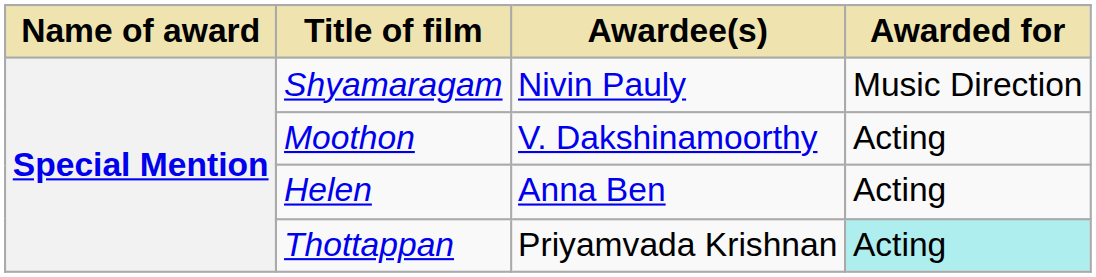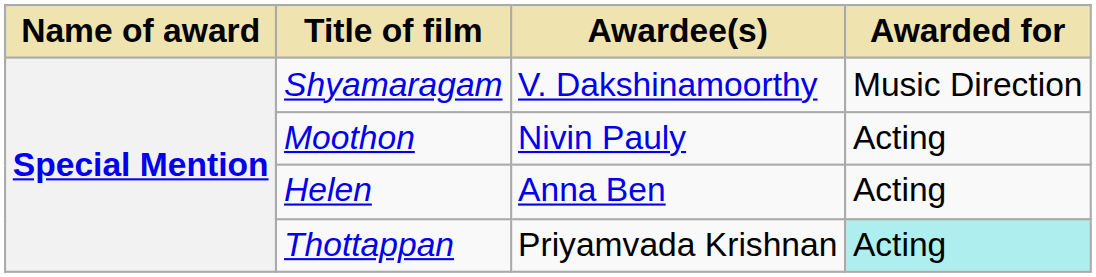 <table class="wikitable plainrowheaders">
 <tr>
 <th style="background-color:#EFE4B0">Name of award</th>
 <th style="background-color:#EFE4B0">Title of film</th>
 <th style="background-color:#EFE4B0">Awardee(s)</th>
 <th style="background-color:#EFE4B0" class="unsortable">Awarded for</th>
 </tr>
 <tr>
 <th scope="row" rowspan="4"><a href='#'>Special Mention</a></th>
 <td><em><a href='#'>Shyamaragam</a></em></td>
-<td><a href='#'>Nivin Pauly</a></td>
+<td><a href='#'>V. Dakshinamoorthy</a></td>
 <td>Music Direction</td>
 </tr>
 <tr>
 <td><em><a href='#'>Moothon</a></em></td>
-<td><a href='#'>V. Dakshinamoorthy</a></td>
+<td><a href='#'>Nivin Pauly</a></td>
 <td>Acting</td>
 </tr>
 <tr>
 <td><em><a href='#'>Helen</a></em></td>
 <td><a href='#'>Anna Ben</a></td>
 <td>Acting</td>
 </tr>
 <tr>
 <td><em><a href='#'>Thottappan</a></em></td>
 <td>Priyamvada Krishnan</td>
 <td style="background: paleturquoise;">Acting</td>
 </tr>
 </table>
